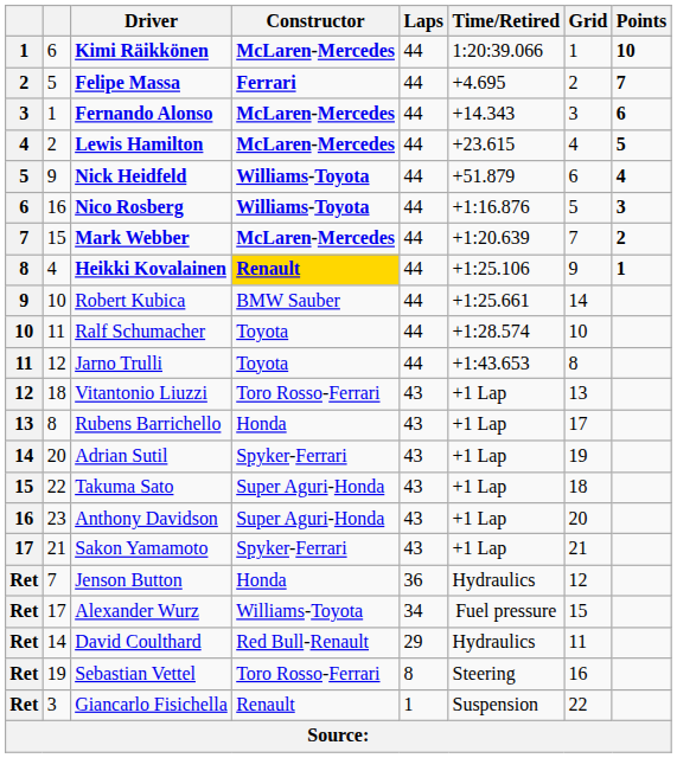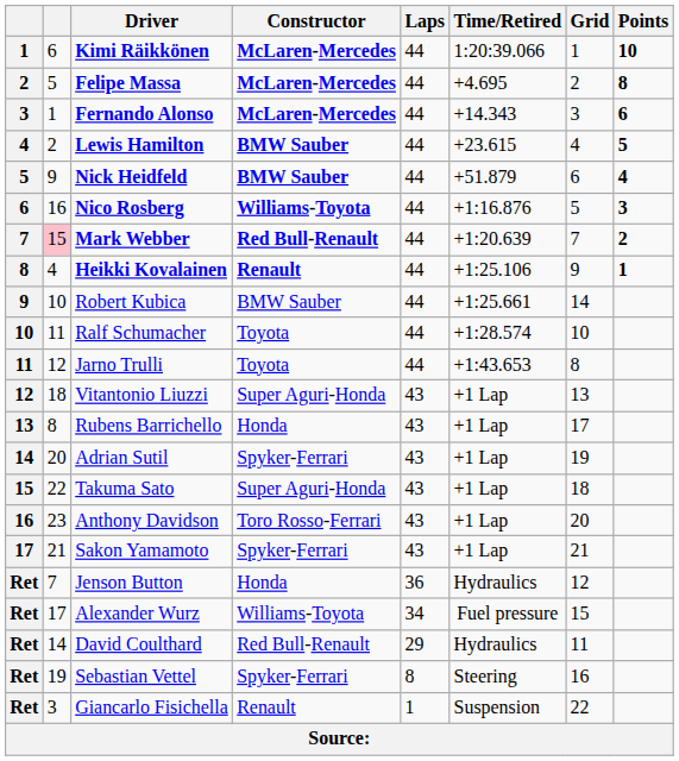 <table class="wikitable" style="font-size:85%;">
 <tr>
 <th></th>
 <th></th>
 <th>Driver</th>
 <th>Constructor</th>
 <th>Laps</th>
 <th>Time/Retired</th>
 <th>Grid</th>
 <th>Points</th>
 </tr>
 <tr>
 <th>1</th>
 <td>6</td>
 <td> <strong><a href='#'>Kimi Räikkönen</a></strong></td>
 <td><strong><a href='#'>McLaren</a>-<a href='#'>Mercedes</a></strong></td>
 <td>44</td>
 <td>1:20:39.066</td>
 <td>1</td>
 <td><strong>10</strong></td>
 </tr>
 <tr>
 <th>2</th>
 <td>5</td>
 <td> <strong><a href='#'>Felipe Massa</a></strong></td>
-<td><strong><a href='#'>Ferrari</a></strong></td>
+<td align="center" nowrap><strong><a href='#'>McLaren</a>-<a href='#'>Mercedes</a></strong></td>
 <td>44</td>
 <td>+4.695</td>
 <td>2</td>
-<td><strong>7</strong></td>
+<td><strong>8</strong></td>
 </tr>
 <tr>
 <th>3</th>
 <td>1</td>
 <td> <strong><a href='#'>Fernando Alonso</a></strong></td>
 <td align="center" nowrap><strong><a href='#'>McLaren</a>-<a href='#'>Mercedes</a></strong></td>
 <td>44</td>
 <td>+14.343</td>
 <td>3</td>
 <td><strong>6</strong></td>
 </tr>
 <tr>
 <th>4</th>
 <td>2</td>
 <td> <strong><a href='#'>Lewis Hamilton</a></strong></td>
-<td><strong><a href='#'>McLaren</a>-<a href='#'>Mercedes</a></strong></td>
+<td><strong><a href='#'>BMW Sauber</a></strong></td>
 <td>44</td>
 <td>+23.615</td>
 <td>4</td>
 <td><strong>5</strong></td>
 </tr>
 <tr>
 <th>5</th>
 <td>9</td>
 <td> <strong><a href='#'>Nick Heidfeld</a></strong></td>
-<td><strong><a href='#'>Williams</a>-<a href='#'>Toyota</a></strong></td>
+<td><strong><a href='#'>BMW Sauber</a></strong></td>
 <td>44</td>
 <td>+51.879</td>
 <td>6</td>
 <td><strong>4</strong></td>
 </tr>
 <tr>
 <th>6</th>
 <td>16</td>
 <td> <strong><a href='#'>Nico Rosberg</a></strong></td>
 <td><strong><a href='#'>Williams</a>-<a href='#'>Toyota</a></strong></td>
 <td>44</td>
 <td>+1:16.876</td>
 <td>5</td>
 <td><strong>3</strong></td>
 </tr>
 <tr>
 <th>7</th>
-<td>15</td>
+<td style="background: pink;">15</td>
 <td> <strong><a href='#'>Mark Webber</a></strong></td>
-<td align="center" nowrap><strong><a href='#'>McLaren</a>-<a href='#'>Mercedes</a></strong></td>
+<td><strong><a href='#'>Red Bull</a>-<a href='#'>Renault</a></strong></td>
 <td>44</td>
 <td>+1:20.639</td>
 <td>7</td>
 <td><strong>2</strong></td>
 </tr>
 <tr>
 <th>8</th>
 <td>4</td>
 <td> <strong><a href='#'>Heikki Kovalainen</a></strong></td>
-<td style="background: gold;"><strong><a href='#'>Renault</a></strong></td>
+<td><strong><a href='#'>Renault</a></strong></td>
 <td>44</td>
 <td>+1:25.106</td>
 <td>9</td>
 <td><strong>1</strong></td>
 </tr>
 <tr>
 <th>9</th>
 <td>10</td>
 <td> <a href='#'>Robert Kubica</a></td>
 <td><a href='#'>BMW Sauber</a></td>
 <td>44</td>
 <td>+1:25.661</td>
 <td>14</td>
 <td></td>
 </tr>
 <tr>
 <th>10</th>
 <td>11</td>
 <td> <a href='#'>Ralf Schumacher</a></td>
 <td><a href='#'>Toyota</a></td>
 <td>44</td>
 <td>+1:28.574</td>
 <td>10</td>
 <td></td>
 </tr>
 <tr>
 <th>11</th>
 <td>12</td>
 <td> <a href='#'>Jarno Trulli</a></td>
 <td><a href='#'>Toyota</a></td>
 <td>44</td>
 <td>+1:43.653</td>
 <td>8</td>
 <td></td>
 </tr>
 <tr>
 <th>12</th>
 <td>18</td>
 <td> <a href='#'>Vitantonio Liuzzi</a></td>
-<td><a href='#'>Toro Rosso</a>-<a href='#'>Ferrari</a></td>
+<td><a href='#'>Super Aguri</a>-<a href='#'>Honda</a></td>
 <td>43</td>
 <td>+1 Lap</td>
 <td>13</td>
 <td></td>
 </tr>
 <tr>
 <th>13</th>
 <td>8</td>
 <td> <a href='#'>Rubens Barrichello</a></td>
 <td><a href='#'>Honda</a></td>
 <td>43</td>
 <td>+1 Lap</td>
 <td>17</td>
 <td></td>
 </tr>
 <tr>
 <th>14</th>
 <td>20</td>
 <td> <a href='#'>Adrian Sutil</a></td>
 <td><a href='#'>Spyker</a>-<a href='#'>Ferrari</a></td>
 <td>43</td>
 <td>+1 Lap</td>
 <td>19</td>
 <td></td>
 </tr>
 <tr>
 <th>15</th>
 <td>22</td>
 <td> <a href='#'>Takuma Sato</a></td>
 <td><a href='#'>Super Aguri</a>-<a href='#'>Honda</a></td>
 <td>43</td>
 <td>+1 Lap</td>
 <td>18</td>
 <td></td>
 </tr>
 <tr>
 <th>16</th>
 <td>23</td>
 <td> <a href='#'>Anthony Davidson</a></td>
-<td><a href='#'>Super Aguri</a>-<a href='#'>Honda</a></td>
+<td><a href='#'>Toro Rosso</a>-<a href='#'>Ferrari</a></td>
 <td>43</td>
 <td>+1 Lap</td>
 <td>20</td>
 <td></td>
 </tr>
 <tr>
 <th>17</th>
 <td>21</td>
 <td> <a href='#'>Sakon Yamamoto</a></td>
 <td><a href='#'>Spyker</a>-<a href='#'>Ferrari</a></td>
 <td>43</td>
 <td>+1 Lap</td>
 <td>21</td>
 <td></td>
 </tr>
 <tr>
 <th>Ret</th>
 <td>7</td>
 <td> <a href='#'>Jenson Button</a></td>
 <td><a href='#'>Honda</a></td>
 <td>36</td>
 <td>Hydraulics</td>
 <td>12</td>
 <td></td>
 </tr>
 <tr>
 <th>Ret</th>
 <td>17</td>
 <td> <a href='#'>Alexander Wurz</a></td>
 <td><a href='#'>Williams</a>-<a href='#'>Toyota</a></td>
 <td>34</td>
 <td align="center" nowrap>Fuel pressure</td>
 <td>15</td>
 <td></td>
 </tr>
 <tr>
 <th>Ret</th>
 <td>14</td>
 <td> <a href='#'>David Coulthard</a></td>
 <td><a href='#'>Red Bull</a>-<a href='#'>Renault</a></td>
 <td>29</td>
 <td>Hydraulics</td>
 <td>11</td>
 <td></td>
 </tr>
 <tr>
 <th>Ret</th>
 <td>19</td>
 <td> <a href='#'>Sebastian Vettel</a></td>
-<td><a href='#'>Toro Rosso</a>-<a href='#'>Ferrari</a></td>
+<td><a href='#'>Spyker</a>-<a href='#'>Ferrari</a></td>
 <td>8</td>
 <td>Steering</td>
 <td>16</td>
 <td></td>
 </tr>
 <tr>
 <th>Ret</th>
 <td>3</td>
 <td align="center" nowrap> <a href='#'>Giancarlo Fisichella</a></td>
 <td><a href='#'>Renault</a></td>
 <td>1</td>
 <td>Suspension</td>
 <td>22</td>
 <td></td>
 </tr>
 <tr>
 <th colspan=8>Source:</th>
 </tr>
 </table>
